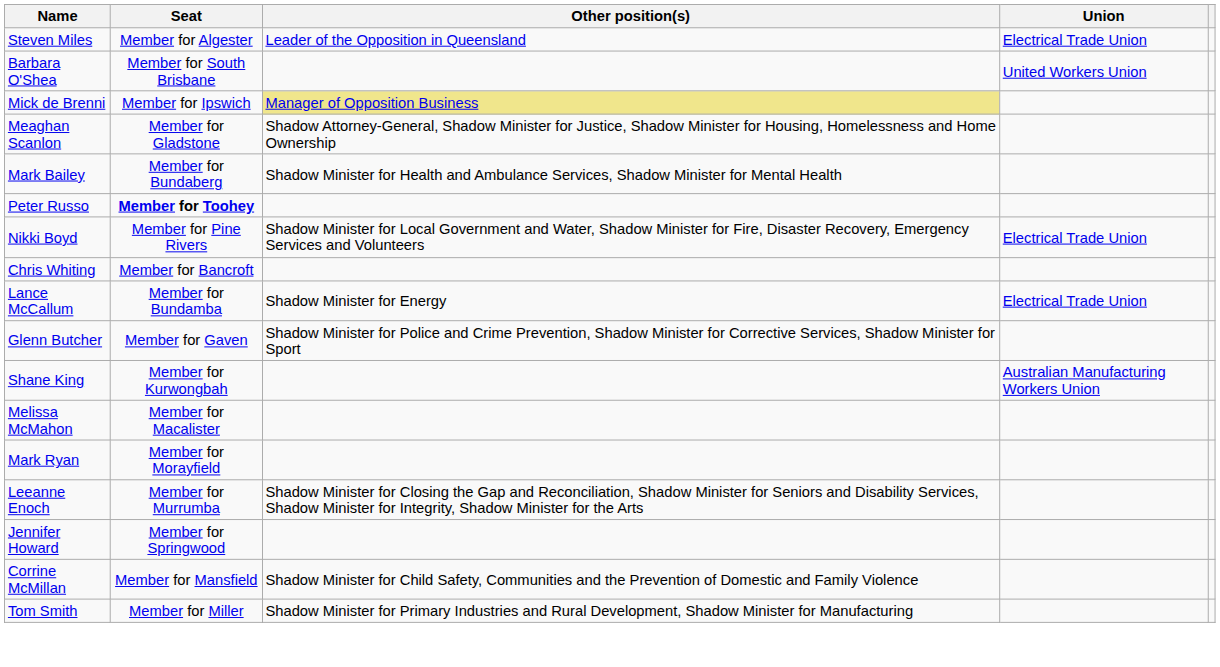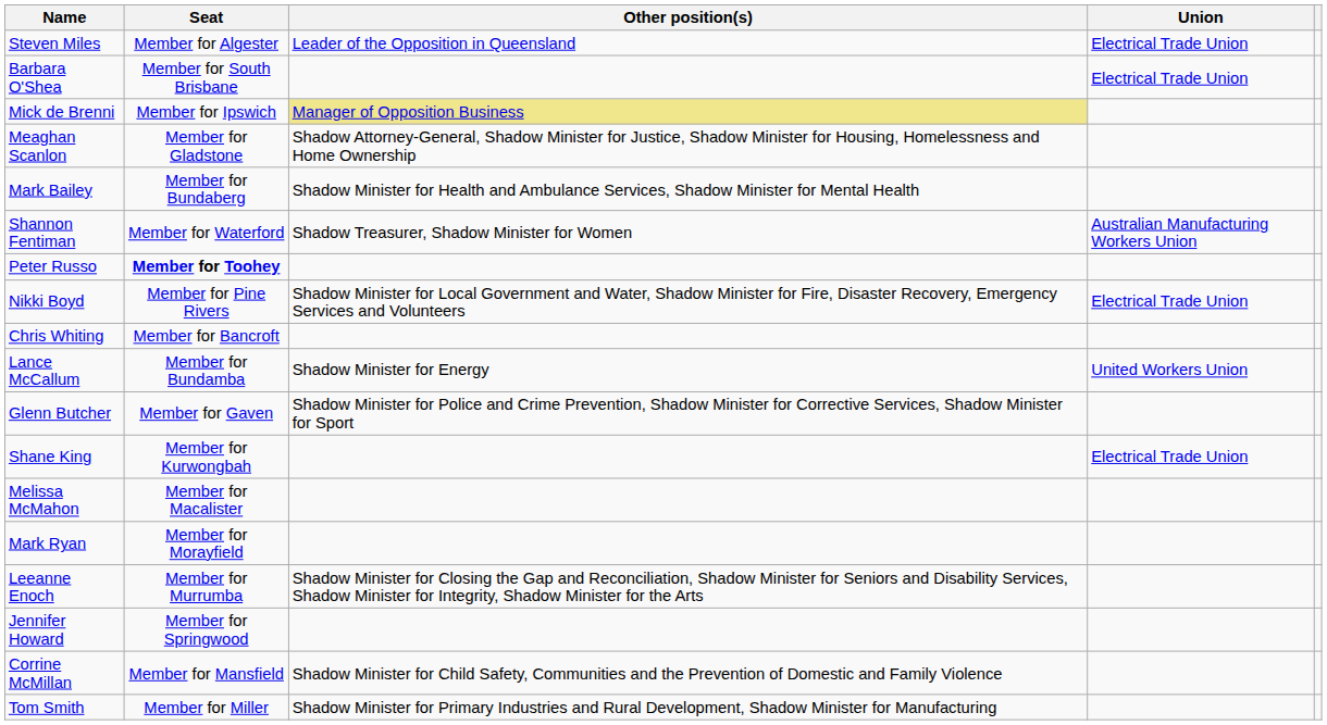 <table class="wikitable" style="text-align:left; font-size:95%">
 <tr>
 <th>Name</th>
 <th>Seat</th>
 <th>Other position(s)</th>
 <th>Union</th>
 <th></th>
 </tr>
 <tr>
 <td><a href='#'>Steven Miles</a></td>
 <td align=center><a href='#'>Member</a> for <a href='#'>Algester</a></td>
 <td><a href='#'>Leader of the Opposition in Queensland</a></td>
 <td><a href='#'>Electrical Trade Union</a></td>
 <td align="center"></td>
 </tr>
 <tr>
 <td><a href='#'>Barbara O'Shea</a></td>
 <td align=center><a href='#'>Member</a> for <a href='#'>South Brisbane</a></td>
 <td></td>
-<td><a href='#'>United Workers Union</a></td>
+<td><a href='#'>Electrical Trade Union</a></td>
 <td></td>
 </tr>
 <tr>
 <td><a href='#'>Mick de Brenni</a></td>
 <td align=center><a href='#'>Member</a> for <a href='#'>Ipswich</a></td>
 <td style="background: khaki;"><a href='#'>Manager of Opposition Business</a></td>
 <td></td>
 <td align="center"></td>
 </tr>
 <tr>
 <td><a href='#'>Meaghan Scanlon</a></td>
 <td align=center><a href='#'>Member</a> for <a href='#'>Gladstone</a></td>
 <td>Shadow Attorney-General, Shadow Minister for Justice, Shadow Minister for Housing, Homelessness and Home Ownership</td>
 <td></td>
 <td></td>
 </tr>
 <tr>
 <td><a href='#'>Mark Bailey</a></td>
 <td align=center><a href='#'>Member</a> for <a href='#'>Bundaberg</a></td>
 <td>Shadow Minister for Health and Ambulance Services, Shadow Minister for Mental Health</td>
 <td></td>
+<td align="center"></td>
+</tr>
+<tr>
+<td><a href='#'>Shannon Fentiman</a></td>
+<td align=center><a href='#'>Member</a> for <a href='#'>Waterford</a></td>
+<td>Shadow Treasurer, Shadow Minister for Women</td>
+<td><a href='#'>Australian Manufacturing Workers Union</a></td>
 <td align="center"></td>
 </tr>
 <tr>
 <td><a href='#'>Peter Russo</a></td>
 <td align=center><strong><a href='#'>Member</a> for <a href='#'>Toohey</a></strong></td>
 <td></td>
 <td></td>
 <td align="center"></td>
 </tr>
 <tr>
 <td><a href='#'>Nikki Boyd</a></td>
 <td align=center><a href='#'>Member</a> for <a href='#'>Pine Rivers</a></td>
 <td>Shadow Minister for Local Government and Water, Shadow Minister for Fire, Disaster Recovery, Emergency Services and Volunteers</td>
 <td><a href='#'>Electrical Trade Union</a></td>
 <td align="center"></td>
 </tr>
 <tr>
 <td><a href='#'>Chris Whiting</a></td>
 <td align=center><a href='#'>Member</a> for <a href='#'>Bancroft</a></td>
 <td></td>
 <td></td>
 <td align="center"></td>
 </tr>
 <tr>
 <td><a href='#'>Lance McCallum</a></td>
 <td align=center><a href='#'>Member</a> for <a href='#'>Bundamba</a></td>
 <td>Shadow Minister for Energy</td>
-<td><a href='#'>Electrical Trade Union</a></td>
+<td><a href='#'>United Workers Union</a></td>
 <td align="center"></td>
 </tr>
 <tr>
 <td><a href='#'>Glenn Butcher</a></td>
 <td align=center><a href='#'>Member</a> for <a href='#'>Gaven</a></td>
 <td>Shadow Minister for Police and Crime Prevention, Shadow Minister for Corrective Services, Shadow Minister for Sport</td>
 <td></td>
 <td align="center"></td>
 </tr>
 <tr>
 <td><a href='#'>Shane King</a></td>
 <td align=center><a href='#'>Member</a> for <a href='#'>Kurwongbah</a></td>
 <td></td>
-<td><a href='#'>Australian Manufacturing Workers Union</a></td>
+<td><a href='#'>Electrical Trade Union</a></td>
 <td align="center"></td>
 </tr>
 <tr>
 <td><a href='#'>Melissa McMahon</a></td>
 <td align=center><a href='#'>Member</a> for <a href='#'>Macalister</a></td>
 <td></td>
 <td></td>
 <td align="center"></td>
 </tr>
 <tr>
 <td><a href='#'>Mark Ryan</a></td>
 <td align=center><a href='#'>Member</a> for <a href='#'>Morayfield</a></td>
 <td></td>
 <td></td>
 <td align="center"></td>
 </tr>
 <tr>
 <td><a href='#'>Leeanne Enoch</a></td>
 <td align=center><a href='#'>Member</a> for <a href='#'>Murrumba</a></td>
 <td>Shadow Minister for Closing the Gap and Reconciliation, Shadow Minister for Seniors and Disability Services, Shadow Minister for Integrity, Shadow Minister for the Arts</td>
 <td></td>
 <td align="center"></td>
 </tr>
 <tr>
 <td><a href='#'>Jennifer Howard</a></td>
 <td align=center><a href='#'>Member</a> for <a href='#'>Springwood</a></td>
 <td></td>
 <td></td>
 <td align="center"></td>
 </tr>
 <tr>
 <td><a href='#'>Corrine McMillan</a></td>
 <td align=center><a href='#'>Member</a> for <a href='#'>Mansfield</a></td>
 <td>Shadow Minister for Child Safety, Communities and the Prevention of Domestic and Family Violence</td>
 <td></td>
 <td align="center"></td>
 </tr>
 <tr>
 <td><a href='#'>Tom Smith</a></td>
 <td align=center><a href='#'>Member</a> for <a href='#'>Miller</a></td>
 <td>Shadow Minister for Primary Industries and Rural Development, Shadow Minister for Manufacturing</td>
 <td></td>
 <td></td>
 </tr>
 </table>
